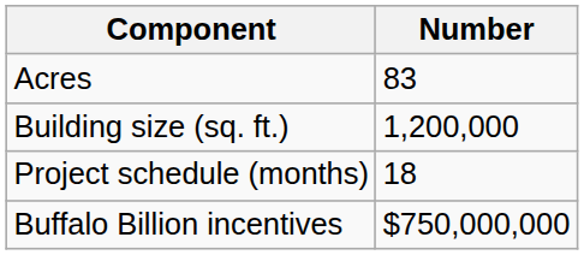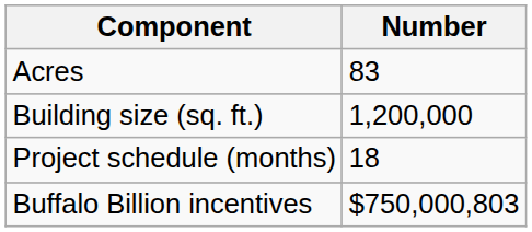 <table class="wikitable sortable" style="margin-left: auto; margin-right: auto; border: none;">
 <tr>
 <th>Component</th>
 <th>Number</th>
 </tr>
 <tr>
 <td>Acres</td>
 <td>83</td>
 </tr>
 <tr>
 <td>Building size (sq. ft.)</td>
 <td>1,200,000</td>
 </tr>
 <tr>
 <td>Project schedule (months)</td>
 <td>18</td>
 </tr>
 <tr>
 <td>Buffalo Billion incentives</td>
-<td>$750,000,000</td>
+<td>$750,000,803</td>
 </tr>
 </table>
